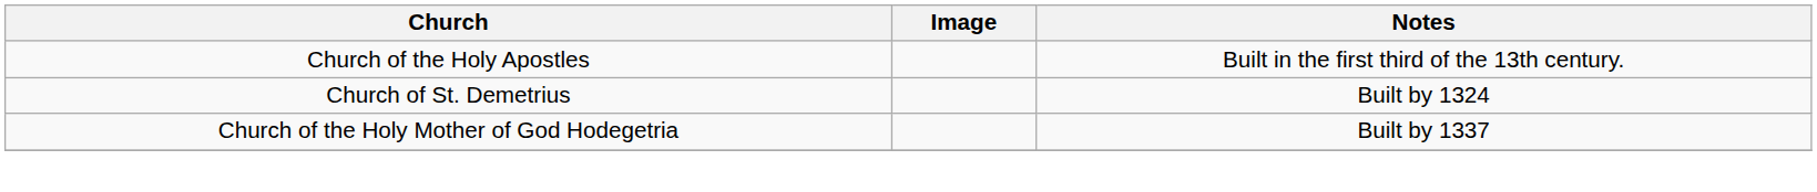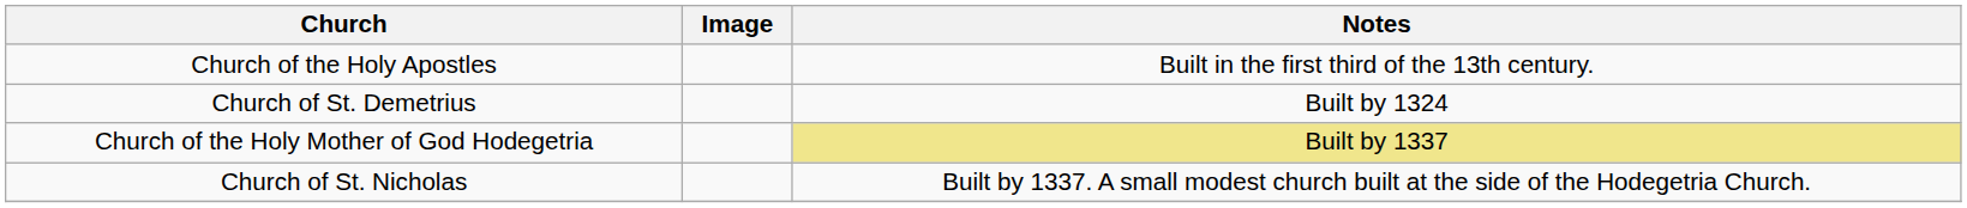 <table class="wikitable" style="text-align:center; width:100%">
 <tr>
 <th>Church</th>
 <th>Image</th>
 <th>Notes</th>
 </tr>
 <tr>
 <td>Church of the Holy Apostles<br></td>
 <td></td>
 <td>Built in the first third of the 13th century.</td>
 </tr>
 <tr>
 <td>Church of St. Demetrius<br></td>
 <td></td>
 <td>Built by 1324</td>
 </tr>
 <tr>
 <td>Church of the Holy Mother of God Hodegetria<br></td>
 <td></td>
-<td>Built by 1337</td>
+<td style="background: khaki;">Built by 1337</td>
+</tr>
+<tr>
+<td>Church of St. Nicholas<br></td>
+<td></td>
+<td>Built by 1337. A small modest church built at the side of the Hodegetria Church.</td>
 </tr>
 <tr>
 </tr>
 </table>
